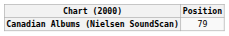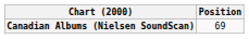 <table class="wikitable plainrowheaders" style="text-align:center">
 <tr>
 <th scope="col">Chart (2000)</th>
 <th scope="col">Position</th>
 </tr>
 <tr>
 <th scope="row">Canadian Albums (Nielsen SoundScan)</th>
-<td>79</td>
+<td>69</td>
 </tr>
 </table>
